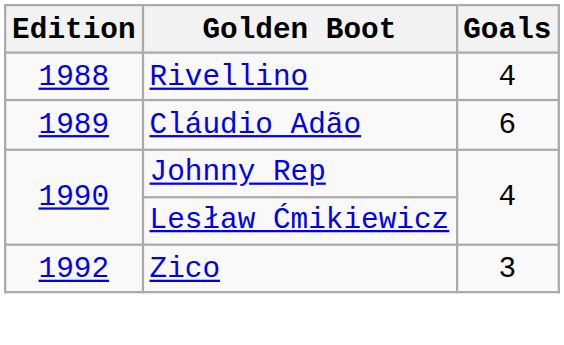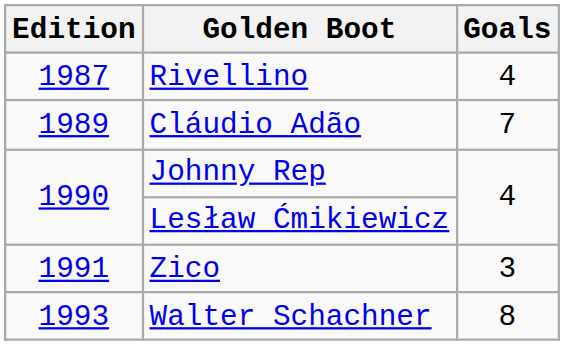 <table class="wikitable" style=text-align:center>
 <tr>
 <th width=50px>Edition</th>
 <th width=>Golden Boot</th>
 <th width=>Goals</th>
 </tr>
 <tr>
-<td><a href='#'>1988</a></td>
+<td><a href='#'>1987</a></td>
 <td align=left> <a href='#'>Rivellino</a></td>
 <td>4</td>
 </tr>
 <tr>
 <td><a href='#'>1989</a></td>
 <td align=left> <a href='#'>Cláudio Adão</a></td>
-<td>6</td>
+<td>7</td>
 </tr>
 <tr>
 <td rowspan=2><a href='#'>1990</a></td>
 <td align=left> <a href='#'>Johnny Rep</a></td>
 <td rowspan=2>4</td>
 </tr>
 <tr>
 <td align=left> <a href='#'>Lesław Ćmikiewicz</a></td>
 </tr>
 <tr>
-<td><a href='#'>1992</a></td>
+<td><a href='#'>1991</a></td>
 <td align=left> <a href='#'>Zico</a></td>
 <td>3</td>
 </tr>
+<tr>
+<td><a href='#'>1993</a></td>
+<td align=left> <a href='#'>Walter Schachner</a></td>
+<td>8</td>
+</tr>
 </table>
